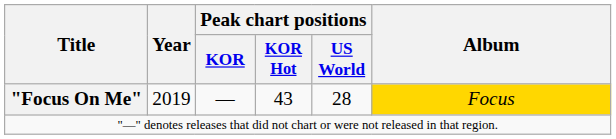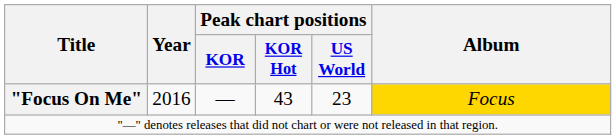 <table class="wikitable plainrowheaders" style="text-align:center;">
 <tr>
 <th scope="col" rowspan="2" style="width:7em;">Title</th>
 <th scope="col" rowspan="2">Year</th>
 <th scope="col" colspan="3">Peak chart positions</th>
 <th scope="col" rowspan="2" style="width:12em;">Album</th>
 </tr>
 <tr>
 <th scope="col" style="width:3em;font-size:90%;"><a href='#'>KOR</a> <br></th>
 <th scope="col" style="width:3em;font-size:85%;"><a href='#'>KOR<br>Hot</a><br></th>
 <th scope="col" style="width:3em;font-size:90%;"><a href='#'>US<br>World</a><br></th>
 </tr>
 <tr>
 <th scope="row">"Focus On Me"</th>
-<td>2019</td>
+<td>2016</td>
 <td>—</td>
 <td>43</td>
-<td>28</td>
+<td>23</td>
 <td style="background: gold;"><em>Focus</em></td>
 </tr>
 <tr>
 <td colspan="6" style="font-size:8pt;">"—" denotes releases that did not chart or were not released in that region.</td>
 </tr>
 </table>
